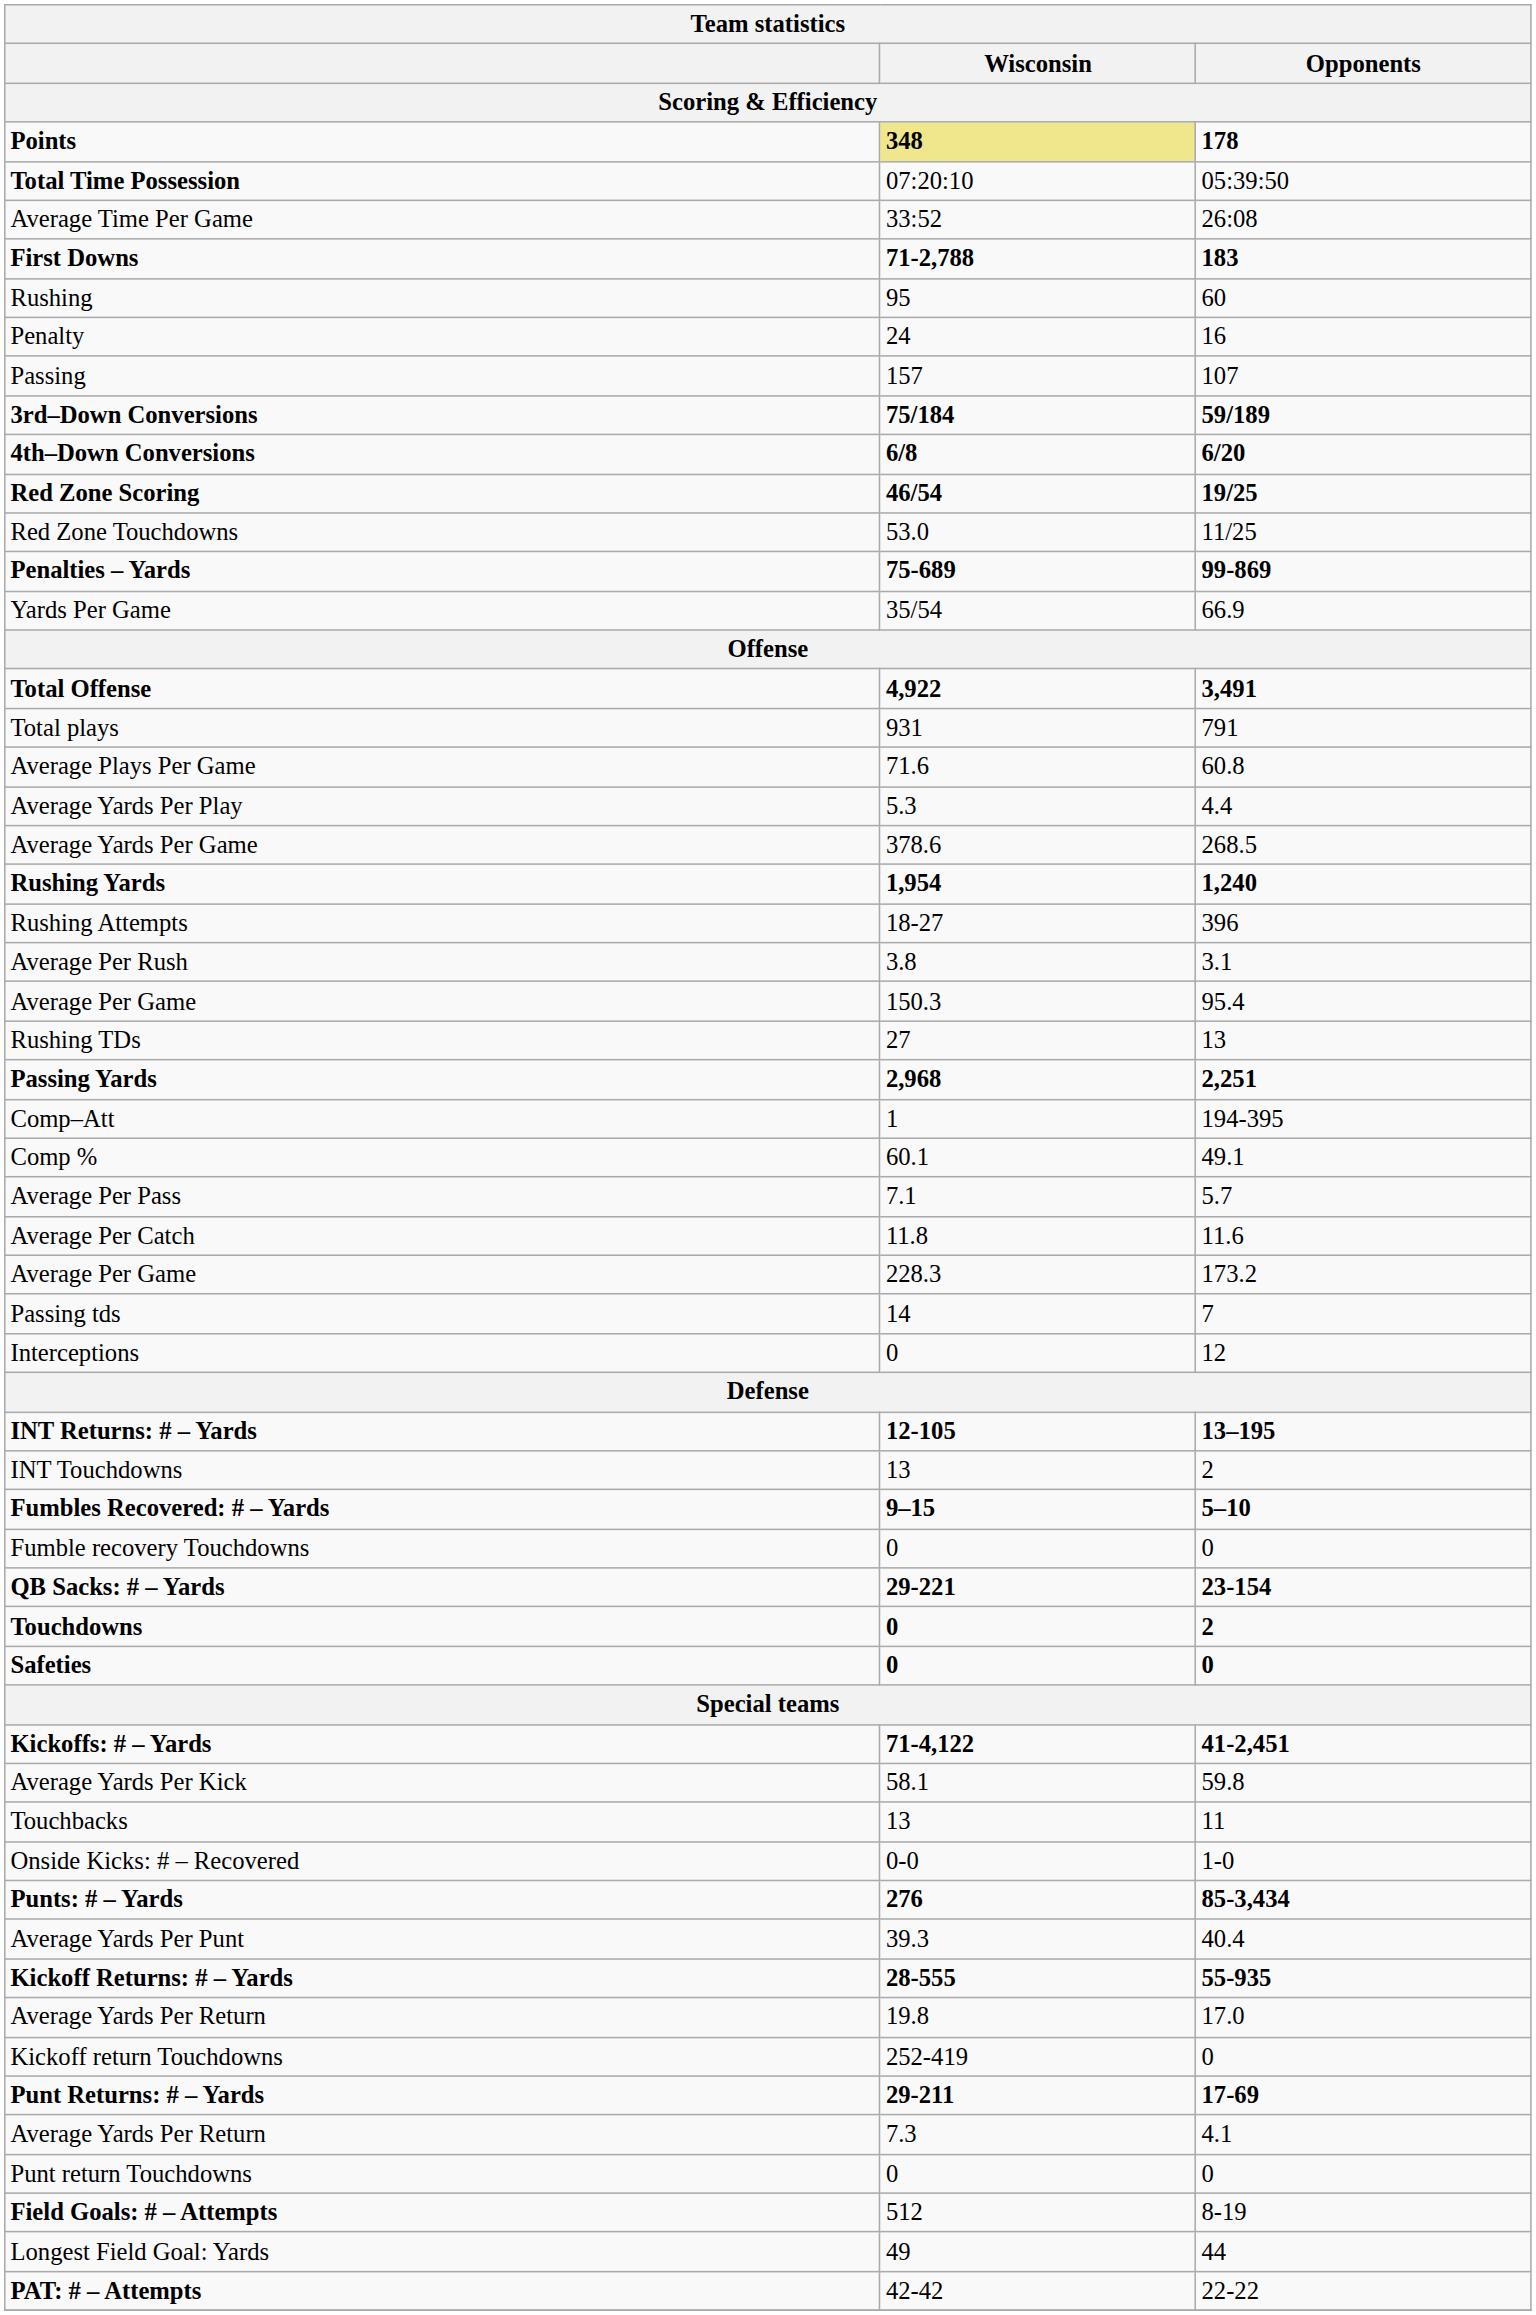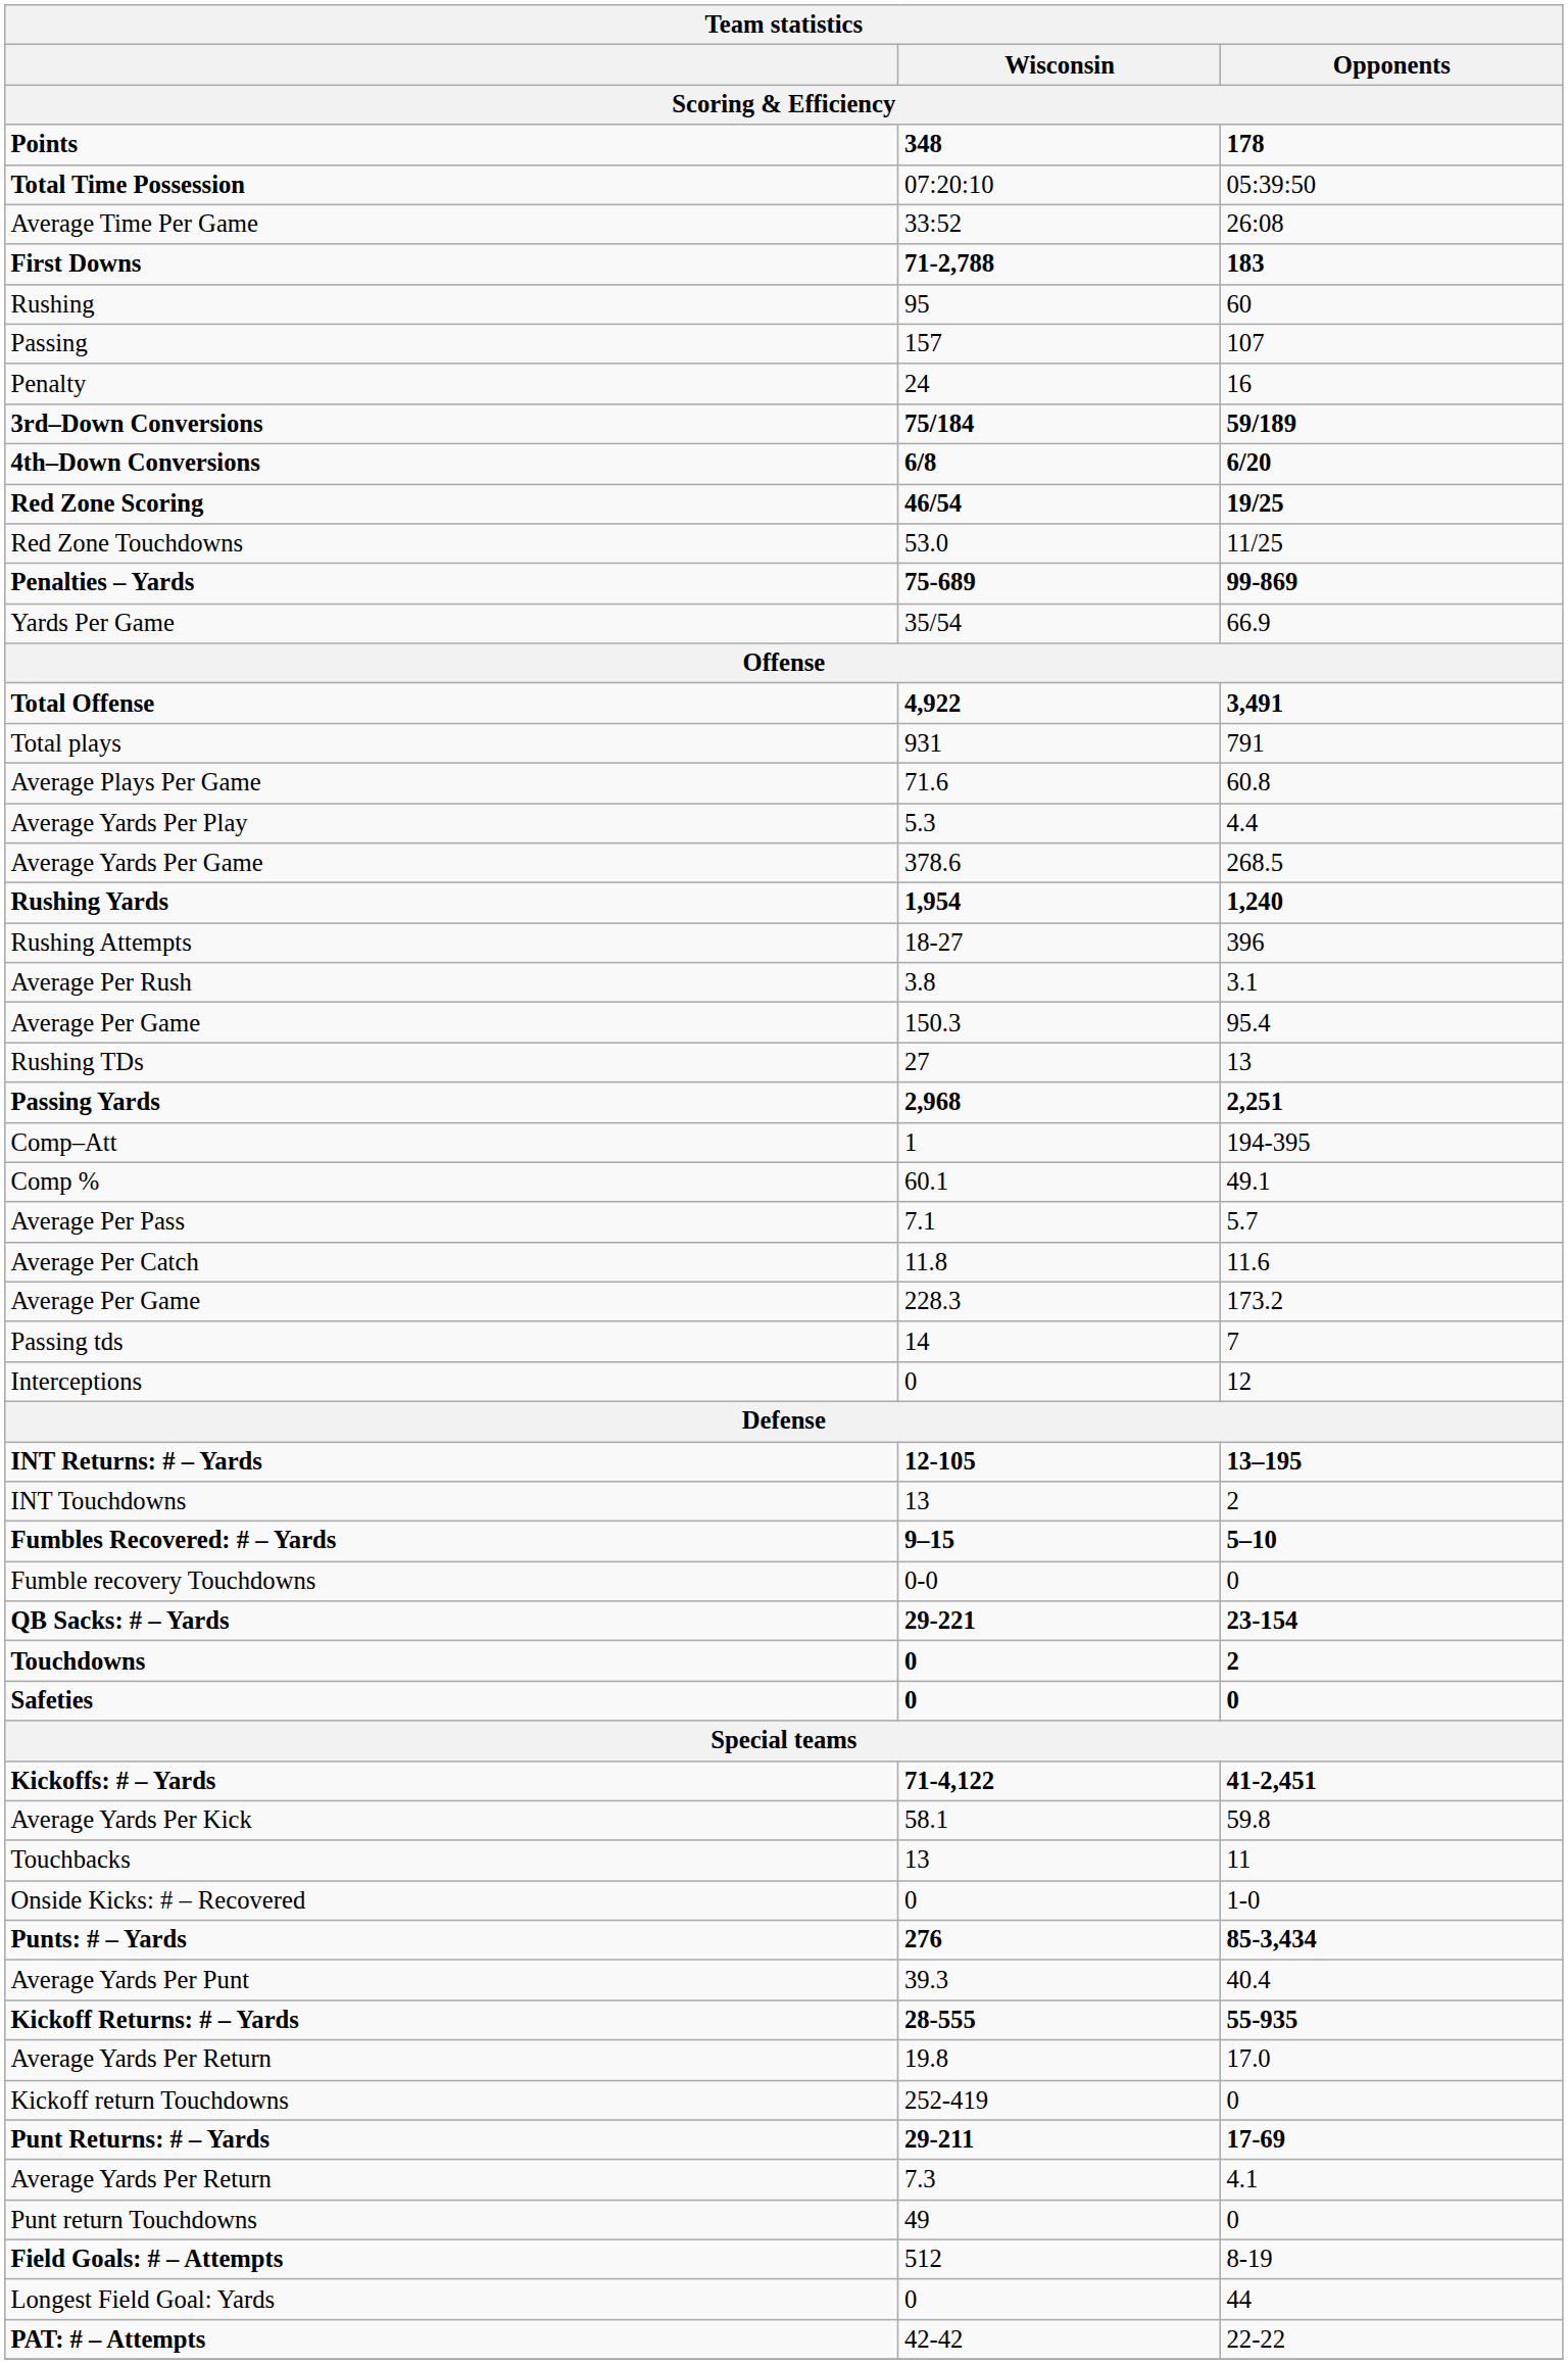 <table style="width:50%;" class="wikitable collapsible collapsed">
 <tr>
 <th colspan="3">Team statistics</th>
 </tr>
 <tr>
 <th> </th>
 <th>Wisconsin</th>
 <th>Opponents</th>
 </tr>
 <tr>
 <th colspan="3">Scoring & Efficiency</th>
 </tr>
 <tr>
 <td><strong>Points</strong></td>
-<td style="background: khaki;"><strong> 348 </strong></td>
+<td><strong> 348 </strong></td>
 <td><strong> 178 </strong></td>
 </tr>
 <tr>
 <td><strong>Total Time Possession</strong></td>
 <td>07:20:10</td>
 <td>05:39:50</td>
 </tr>
 <tr>
 <td>Average Time Per Game</td>
 <td>33:52</td>
 <td>26:08</td>
 </tr>
 <tr>
 <td><strong>First Downs</strong></td>
 <td><strong> 71-2,788 </strong></td>
 <td><strong> 183 </strong></td>
 </tr>
 <tr>
 <td>Rushing</td>
 <td>95</td>
 <td>60</td>
 </tr>
 <tr>
+<td>Passing</td>
+<td>157</td>
+<td>107</td>
+</tr>
+<tr>
 <td>Penalty</td>
 <td>24</td>
 <td>16</td>
-</tr>
-<tr>
-<td>Passing</td>
-<td>157</td>
-<td>107</td>
 </tr>
 <tr>
 <td><strong>3rd–Down Conversions</strong></td>
 <td><strong>75/184 </strong></td>
 <td><strong>59/189 </strong></td>
 </tr>
 <tr>
 <td><strong>4th–Down Conversions</strong></td>
 <td><strong>6/8 </strong></td>
 <td><strong>6/20 </strong></td>
 </tr>
 <tr>
 <td><strong>Red Zone Scoring</strong></td>
 <td><strong>46/54 </strong></td>
 <td><strong>19/25 </strong></td>
 </tr>
 <tr>
 <td>Red Zone Touchdowns</td>
 <td>53.0</td>
 <td>11/25</td>
 </tr>
 <tr>
 <td><strong>Penalties – Yards</strong></td>
 <td><strong> 75-689</strong></td>
 <td><strong> 99-869</strong></td>
 </tr>
 <tr>
 <td>Yards Per Game</td>
 <td>35/54</td>
 <td>66.9</td>
 </tr>
 <tr>
 <th colspan="3">Offense</th>
 </tr>
 <tr>
 <td><strong>Total Offense</strong></td>
 <td><strong> 4,922 </strong></td>
 <td><strong> 3,491 </strong></td>
 </tr>
 <tr>
 <td>Total plays</td>
 <td>931</td>
 <td>791</td>
 </tr>
 <tr>
 <td>Average Plays Per Game</td>
 <td>71.6</td>
 <td>60.8</td>
 </tr>
 <tr>
 <td>Average Yards Per Play</td>
 <td>5.3</td>
 <td>4.4</td>
 </tr>
 <tr>
 <td>Average Yards Per Game</td>
 <td>378.6</td>
 <td>268.5</td>
 </tr>
 <tr>
 <td><strong>Rushing Yards</strong></td>
 <td><strong> 1,954 </strong></td>
 <td><strong> 1,240 </strong></td>
 </tr>
 <tr>
 <td>Rushing Attempts</td>
 <td>18-27</td>
 <td>396</td>
 </tr>
 <tr>
 <td>Average Per Rush</td>
 <td>3.8</td>
 <td>3.1</td>
 </tr>
 <tr>
 <td>Average Per Game</td>
 <td>150.3</td>
 <td>95.4</td>
 </tr>
 <tr>
 <td>Rushing TDs</td>
 <td>27</td>
 <td>13</td>
 </tr>
 <tr>
 <td><strong>Passing Yards</strong></td>
 <td><strong> 2,968 </strong></td>
 <td><strong> 2,251 </strong></td>
 </tr>
 <tr>
 <td>Comp–Att</td>
 <td>1</td>
 <td>194-395</td>
 </tr>
 <tr>
 <td>Comp %</td>
 <td>60.1</td>
 <td>49.1</td>
 </tr>
 <tr>
 <td>Average Per Pass</td>
 <td>7.1</td>
 <td>5.7</td>
 </tr>
 <tr>
 <td>Average Per Catch</td>
 <td>11.8</td>
 <td>11.6</td>
 </tr>
 <tr>
 <td>Average Per Game</td>
 <td>228.3</td>
 <td>173.2</td>
 </tr>
 <tr>
 <td>Passing tds</td>
 <td>14</td>
 <td>7</td>
 </tr>
 <tr>
 <td>Interceptions</td>
 <td>0</td>
 <td>12</td>
 </tr>
 <tr>
 <th colspan="3">Defense</th>
 </tr>
 <tr>
 <td><strong>INT Returns: # – Yards</strong></td>
 <td><strong> 12-105 </strong></td>
 <td><strong> 13–195 </strong></td>
 </tr>
 <tr>
 <td>INT Touchdowns</td>
 <td>13</td>
 <td>2</td>
 </tr>
 <tr>
 <td><strong>Fumbles Recovered: # – Yards</strong></td>
 <td><strong> 9–15 </strong></td>
 <td><strong> 5–10 </strong></td>
 </tr>
 <tr>
 <td>Fumble recovery Touchdowns</td>
-<td>0</td>
+<td>0-0</td>
 <td>0</td>
 </tr>
 <tr>
 <td><strong>QB Sacks: # – Yards</strong></td>
 <td><strong> 29-221 </strong></td>
 <td><strong> 23-154 </strong></td>
 </tr>
 <tr>
 <td><strong>Touchdowns</strong></td>
 <td><strong>0</strong></td>
 <td><strong>2</strong></td>
 </tr>
 <tr>
 <td><strong>Safeties</strong></td>
 <td><strong>0</strong></td>
 <td><strong>0</strong></td>
 </tr>
 <tr>
 <th colspan="3">Special teams</th>
 </tr>
 <tr>
 <td><strong>Kickoffs: # – Yards</strong></td>
 <td><strong> 71-4,122 </strong></td>
 <td><strong> 41-2,451 </strong></td>
 </tr>
 <tr>
 <td>Average Yards Per Kick</td>
 <td>58.1</td>
 <td>59.8</td>
 </tr>
 <tr>
 <td>Touchbacks</td>
 <td>13</td>
 <td>11</td>
 </tr>
 <tr>
 <td>Onside Kicks: # – Recovered</td>
-<td>0-0</td>
+<td>0</td>
 <td>1-0</td>
 </tr>
 <tr>
 <td><strong>Punts: # – Yards</strong></td>
 <td><strong>276</strong></td>
 <td><strong> 85-3,434 </strong></td>
 </tr>
 <tr>
 <td>Average Yards Per Punt</td>
 <td>39.3</td>
 <td>40.4</td>
 </tr>
 <tr>
 <td><strong>Kickoff Returns: # – Yards</strong></td>
 <td><strong> 28-555 </strong></td>
 <td><strong> 55-935 </strong></td>
 </tr>
 <tr>
 <td>Average Yards Per Return</td>
 <td>19.8</td>
 <td>17.0</td>
 </tr>
 <tr>
 <td>Kickoff return Touchdowns</td>
 <td>252-419</td>
 <td>0</td>
 </tr>
 <tr>
 <td><strong>Punt Returns: # – Yards</strong></td>
 <td><strong> 29-211 </strong></td>
 <td><strong> 17-69 </strong></td>
 </tr>
 <tr>
 <td>Average Yards Per Return</td>
 <td>7.3</td>
 <td>4.1</td>
 </tr>
 <tr>
 <td>Punt return Touchdowns</td>
-<td>0</td>
+<td>49</td>
 <td>0</td>
 </tr>
 <tr>
 <td><strong>Field Goals: # – Attempts</strong></td>
 <td>512</td>
 <td>8-19</td>
 </tr>
 <tr>
 <td>Longest Field Goal: Yards</td>
-<td>49</td>
+<td>0</td>
 <td>44</td>
 </tr>
 <tr>
 <td><strong>PAT: # – Attempts</strong></td>
 <td>42-42</td>
 <td>22-22</td>
 </tr>
 <tr>
 </tr>
 </table>
